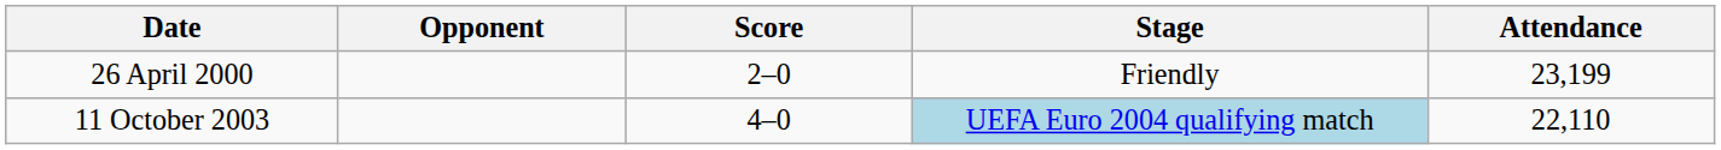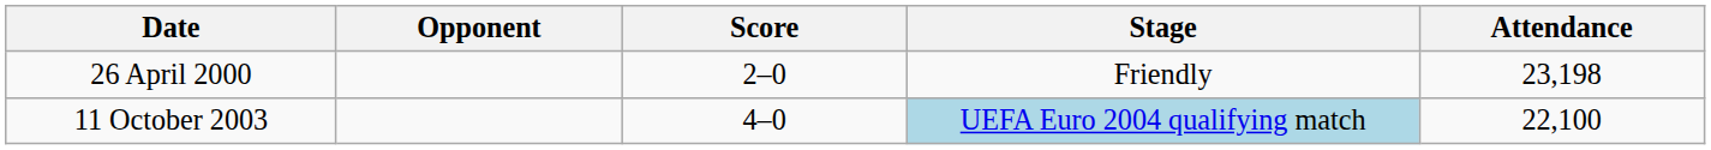 <table class="wikitable" style="text-align:center;">
 <tr>
 <th width="175">Date</th>
 <th width="150">Opponent</th>
 <th width="150">Score</th>
 <th width="275">Stage</th>
 <th width="150">Attendance</th>
 </tr>
 <tr>
 <td>26 April 2000</td>
 <td></td>
 <td>2–0</td>
 <td>Friendly</td>
-<td>23,199</td>
+<td>23,198</td>
 </tr>
 <tr>
 <td>11 October 2003</td>
 <td></td>
 <td>4–0</td>
 <td style="background: lightblue;"><a href='#'>UEFA Euro 2004 qualifying</a> match</td>
-<td>22,110</td>
+<td>22,100</td>
 </tr>
 </table>
